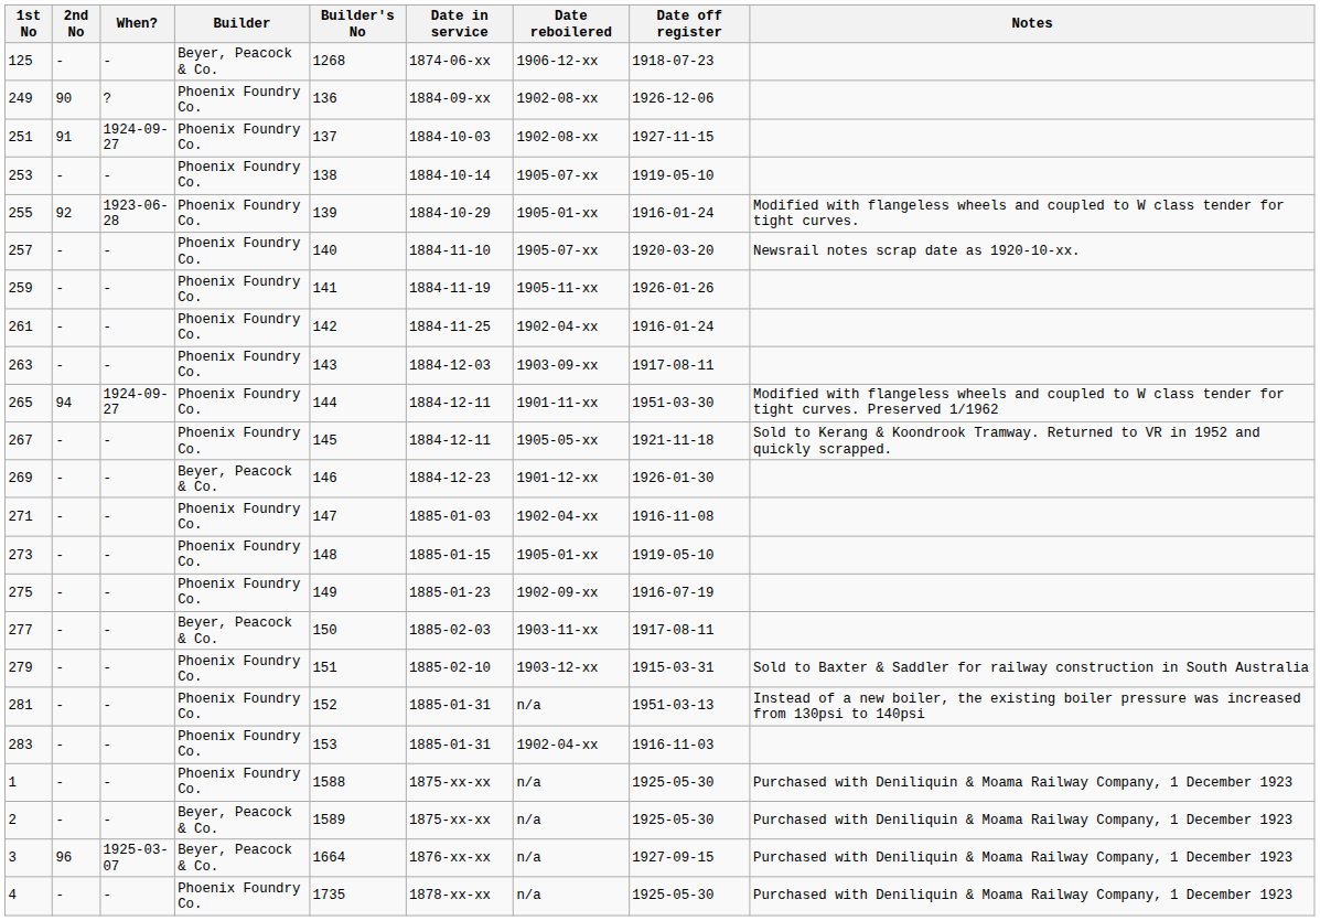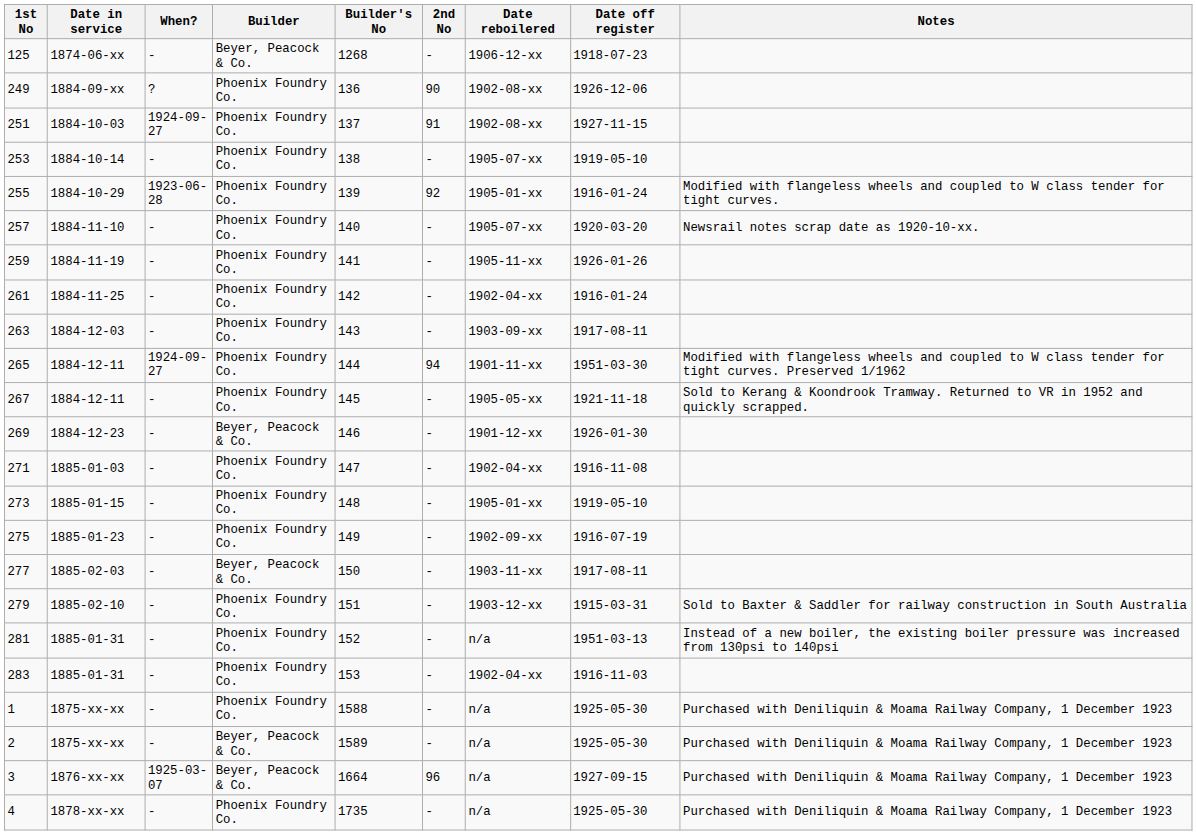 <table class="wikitable collapsible collapsed sortable">
 <tr>
 <th>1st No</th>
-<th>2nd No</th>
+<th>Date in service</th>
 <th>When?</th>
 <th>Builder</th>
 <th>Builder's No</th>
-<th>Date in service</th>
+<th>2nd No</th>
 <th>Date reboilered</th>
 <th>Date off register</th>
 <th>Notes</th>
 </tr>
 <tr>
 <td>125</td>
-<td>-</td>
+<td>1874-06-xx</td>
 <td>-</td>
 <td>Beyer, Peacock & Co.</td>
 <td>1268</td>
-<td>1874-06-xx</td>
+<td>-</td>
 <td>1906-12-xx</td>
 <td>1918-07-23</td>
 <td></td>
 </tr>
 <tr>
 <td>249</td>
-<td>90</td>
+<td>1884-09-xx</td>
 <td>?</td>
 <td>Phoenix Foundry Co.</td>
 <td>136</td>
-<td>1884-09-xx</td>
+<td>90</td>
 <td>1902-08-xx</td>
 <td>1926-12-06</td>
 <td></td>
 </tr>
 <tr>
 <td>251</td>
-<td>91</td>
+<td>1884-10-03</td>
 <td>1924-09-27</td>
 <td>Phoenix Foundry Co.</td>
 <td>137</td>
-<td>1884-10-03</td>
+<td>91</td>
 <td>1902-08-xx</td>
 <td>1927-11-15</td>
 <td></td>
 </tr>
 <tr>
 <td>253</td>
-<td>-</td>
+<td>1884-10-14</td>
 <td>-</td>
 <td>Phoenix Foundry Co.</td>
 <td>138</td>
-<td>1884-10-14</td>
+<td>-</td>
 <td>1905-07-xx</td>
 <td>1919-05-10</td>
 <td></td>
 </tr>
 <tr>
 <td>255</td>
-<td>92</td>
+<td>1884-10-29</td>
 <td>1923-06-28</td>
 <td>Phoenix Foundry Co.</td>
 <td>139</td>
-<td>1884-10-29</td>
+<td>92</td>
 <td>1905-01-xx</td>
 <td>1916-01-24</td>
 <td>Modified with flangeless wheels and coupled to W class tender for tight curves.</td>
 </tr>
 <tr>
 <td>257</td>
-<td>-</td>
+<td>1884-11-10</td>
 <td>-</td>
 <td>Phoenix Foundry Co.</td>
 <td>140</td>
-<td>1884-11-10</td>
+<td>-</td>
 <td>1905-07-xx</td>
 <td>1920-03-20</td>
 <td>Newsrail notes scrap date as 1920-10-xx.</td>
 </tr>
 <tr>
 <td>259</td>
-<td>-</td>
+<td>1884-11-19</td>
 <td>-</td>
 <td>Phoenix Foundry Co.</td>
 <td>141</td>
-<td>1884-11-19</td>
+<td>-</td>
 <td>1905-11-xx</td>
 <td>1926-01-26</td>
 <td></td>
 </tr>
 <tr>
 <td>261</td>
-<td>-</td>
+<td>1884-11-25</td>
 <td>-</td>
 <td>Phoenix Foundry Co.</td>
 <td>142</td>
-<td>1884-11-25</td>
+<td>-</td>
 <td>1902-04-xx</td>
 <td>1916-01-24</td>
 <td></td>
 </tr>
 <tr>
 <td>263</td>
-<td>-</td>
+<td>1884-12-03</td>
 <td>-</td>
 <td>Phoenix Foundry Co.</td>
 <td>143</td>
-<td>1884-12-03</td>
+<td>-</td>
 <td>1903-09-xx</td>
 <td>1917-08-11</td>
 <td></td>
 </tr>
 <tr>
 <td>265</td>
-<td>94</td>
+<td>1884-12-11</td>
 <td>1924-09-27</td>
 <td>Phoenix Foundry Co.</td>
 <td>144</td>
-<td>1884-12-11</td>
+<td>94</td>
 <td>1901-11-xx</td>
 <td>1951-03-30</td>
 <td>Modified with flangeless wheels and coupled to W class tender for tight curves. Preserved 1/1962</td>
 </tr>
 <tr>
 <td>267</td>
-<td>-</td>
+<td>1884-12-11</td>
 <td>-</td>
 <td>Phoenix Foundry Co.</td>
 <td>145</td>
-<td>1884-12-11</td>
+<td>-</td>
 <td>1905-05-xx</td>
 <td>1921-11-18</td>
 <td>Sold to Kerang & Koondrook Tramway. Returned to VR in 1952 and quickly scrapped.</td>
 </tr>
 <tr>
 <td>269</td>
-<td>-</td>
+<td>1884-12-23</td>
 <td>-</td>
 <td>Beyer, Peacock & Co.</td>
 <td>146</td>
-<td>1884-12-23</td>
+<td>-</td>
 <td>1901-12-xx</td>
 <td>1926-01-30</td>
 <td></td>
 </tr>
 <tr>
 <td>271</td>
-<td>-</td>
+<td>1885-01-03</td>
 <td>-</td>
 <td>Phoenix Foundry Co.</td>
 <td>147</td>
-<td>1885-01-03</td>
+<td>-</td>
 <td>1902-04-xx</td>
 <td>1916-11-08</td>
 <td></td>
 </tr>
 <tr>
 <td>273</td>
-<td>-</td>
+<td>1885-01-15</td>
 <td>-</td>
 <td>Phoenix Foundry Co.</td>
 <td>148</td>
-<td>1885-01-15</td>
+<td>-</td>
 <td>1905-01-xx</td>
 <td>1919-05-10</td>
 <td></td>
 </tr>
 <tr>
 <td>275</td>
-<td>-</td>
+<td>1885-01-23</td>
 <td>-</td>
 <td>Phoenix Foundry Co.</td>
 <td>149</td>
-<td>1885-01-23</td>
+<td>-</td>
 <td>1902-09-xx</td>
 <td>1916-07-19</td>
 <td></td>
 </tr>
 <tr>
 <td>277</td>
-<td>-</td>
+<td>1885-02-03</td>
 <td>-</td>
 <td>Beyer, Peacock & Co.</td>
 <td>150</td>
-<td>1885-02-03</td>
+<td>-</td>
 <td>1903-11-xx</td>
 <td>1917-08-11</td>
 <td></td>
 </tr>
 <tr>
 <td>279</td>
-<td>-</td>
+<td>1885-02-10</td>
 <td>-</td>
 <td>Phoenix Foundry Co.</td>
 <td>151</td>
-<td>1885-02-10</td>
+<td>-</td>
 <td>1903-12-xx</td>
 <td>1915-03-31</td>
 <td>Sold to Baxter & Saddler for railway construction in South Australia</td>
 </tr>
 <tr>
 <td>281</td>
-<td>-</td>
+<td>1885-01-31</td>
 <td>-</td>
 <td>Phoenix Foundry Co.</td>
 <td>152</td>
-<td>1885-01-31</td>
+<td>-</td>
 <td>n/a</td>
 <td>1951-03-13</td>
 <td>Instead of a new boiler, the existing boiler pressure was increased from 130psi to 140psi</td>
 </tr>
 <tr>
 <td>283</td>
-<td>-</td>
+<td>1885-01-31</td>
 <td>-</td>
 <td>Phoenix Foundry Co.</td>
 <td>153</td>
-<td>1885-01-31</td>
+<td>-</td>
 <td>1902-04-xx</td>
 <td>1916-11-03</td>
 <td></td>
 </tr>
 <tr>
 <td>1</td>
-<td>-</td>
+<td>1875-xx-xx</td>
 <td>-</td>
 <td>Phoenix Foundry Co.</td>
 <td>1588</td>
-<td>1875-xx-xx</td>
+<td>-</td>
 <td>n/a</td>
 <td>1925-05-30</td>
 <td>Purchased with Deniliquin & Moama Railway Company, 1 December 1923</td>
 </tr>
 <tr>
 <td>2</td>
-<td>-</td>
+<td>1875-xx-xx</td>
 <td>-</td>
 <td>Beyer, Peacock & Co.</td>
 <td>1589</td>
-<td>1875-xx-xx</td>
+<td>-</td>
 <td>n/a</td>
 <td>1925-05-30</td>
 <td>Purchased with Deniliquin & Moama Railway Company, 1 December 1923</td>
 </tr>
 <tr>
 <td>3</td>
-<td>96</td>
+<td>1876-xx-xx</td>
 <td>1925-03-07</td>
 <td>Beyer, Peacock & Co.</td>
 <td>1664</td>
-<td>1876-xx-xx</td>
+<td>96</td>
 <td>n/a</td>
 <td>1927-09-15</td>
 <td>Purchased with Deniliquin & Moama Railway Company, 1 December 1923</td>
 </tr>
 <tr>
 <td>4</td>
-<td>-</td>
+<td>1878-xx-xx</td>
 <td>-</td>
 <td>Phoenix Foundry Co.</td>
 <td>1735</td>
-<td>1878-xx-xx</td>
+<td>-</td>
 <td>n/a</td>
 <td>1925-05-30</td>
 <td>Purchased with Deniliquin & Moama Railway Company, 1 December 1923</td>
 </tr>
 </table>
